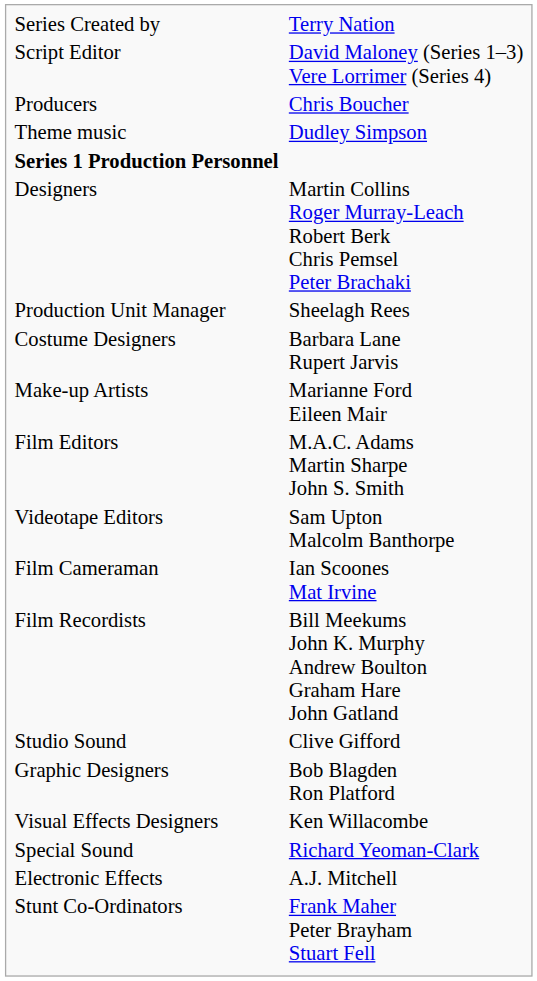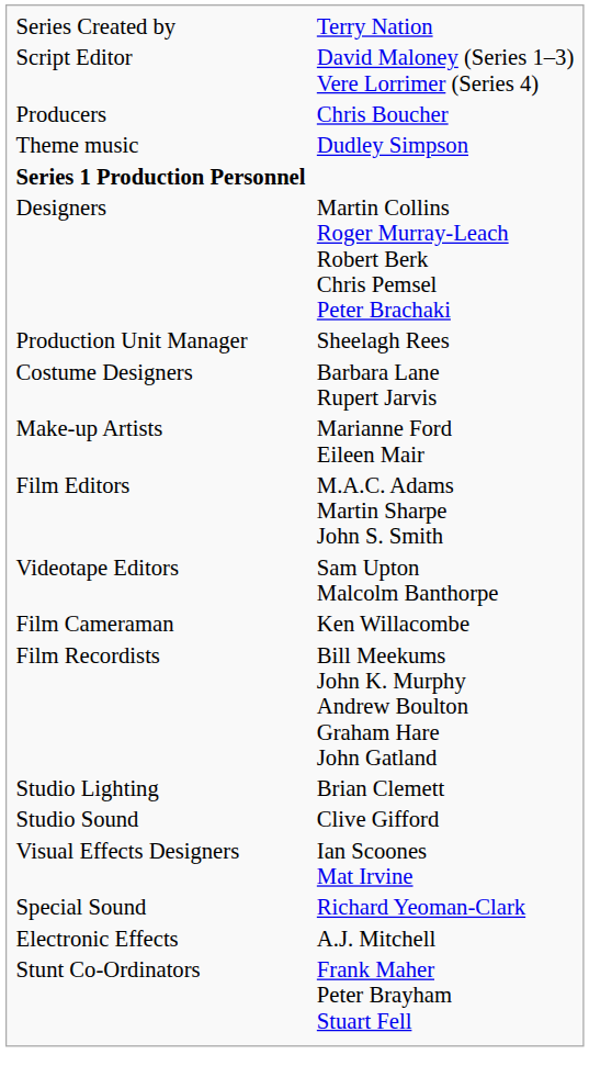 <table class="infobox">
 <tr>
 <td>Series Created by</td>
 <td></td>
 <td><a href='#'>Terry Nation</a></td>
 </tr>
 <tr>
 <td>Script Editor</td>
 <td></td>
 <td><a href='#'>David Maloney</a> (Series 1–3) <br> <a href='#'>Vere Lorrimer</a> (Series 4)</td>
 </tr>
 <tr>
 <td>Producers</td>
 <td></td>
 <td><a href='#'>Chris Boucher</a></td>
 </tr>
 <tr>
 <td>Theme music</td>
 <td></td>
 <td><a href='#'>Dudley Simpson</a></td>
 </tr>
 <tr>
 <th>Series 1 Production Personnel</th>
 </tr>
 <tr>
 <td>Designers</td>
 <td></td>
 <td>Martin Collins <br> <a href='#'>Roger Murray-Leach</a> <br> Robert Berk <br> Chris Pemsel <br> <a href='#'>Peter Brachaki</a></td>
 </tr>
 <tr>
 <td>Production Unit Manager</td>
 <td></td>
 <td>Sheelagh Rees</td>
 </tr>
 <tr>
 <td>Costume Designers</td>
 <td></td>
 <td>Barbara Lane <br> Rupert Jarvis</td>
 </tr>
 <tr>
 <td>Make-up Artists</td>
 <td></td>
 <td>Marianne Ford <br> Eileen Mair</td>
 </tr>
 <tr>
 <td>Film Editors</td>
 <td></td>
 <td>M.A.C. Adams <br> Martin Sharpe <br> John S. Smith</td>
 </tr>
 <tr>
 <td>Videotape Editors</td>
 <td></td>
 <td>Sam Upton <br> Malcolm Banthorpe</td>
 </tr>
 <tr>
 <td>Film Cameraman</td>
 <td></td>
-<td>Ian Scoones <br> <a href='#'>Mat Irvine</a></td>
+<td>Ken Willacombe</td>
 </tr>
 <tr>
 <td>Film Recordists</td>
 <td></td>
 <td>Bill Meekums <br> John K. Murphy <br> Andrew Boulton <br> Graham Hare <br> John Gatland</td>
 </tr>
 <tr>
+<td>Studio Lighting</td>
+<td></td>
+<td>Brian Clemett</td>
+</tr>
+<tr>
 <td>Studio Sound</td>
 <td></td>
 <td>Clive Gifford</td>
 </tr>
 <tr>
-<td>Graphic Designers</td>
-<td></td>
-<td>Bob Blagden <br> Ron Platford</td>
-</tr>
-<tr>
 <td>Visual Effects Designers</td>
 <td></td>
-<td>Ken Willacombe</td>
+<td>Ian Scoones <br> <a href='#'>Mat Irvine</a></td>
 </tr>
 <tr>
 <td>Special Sound</td>
 <td></td>
 <td><a href='#'>Richard Yeoman-Clark</a></td>
 </tr>
 <tr>
 <td>Electronic Effects</td>
 <td></td>
 <td>A.J. Mitchell</td>
 </tr>
 <tr>
 <td>Stunt Co-Ordinators</td>
 <td></td>
 <td><a href='#'>Frank Maher</a> <br> Peter Brayham <br> <a href='#'>Stuart Fell</a></td>
 </tr>
 <tr>
 </tr>
 </table>
